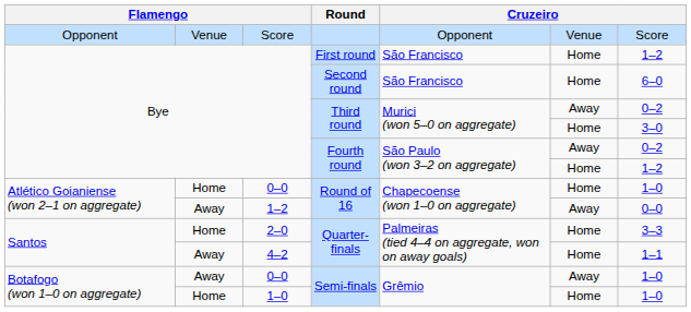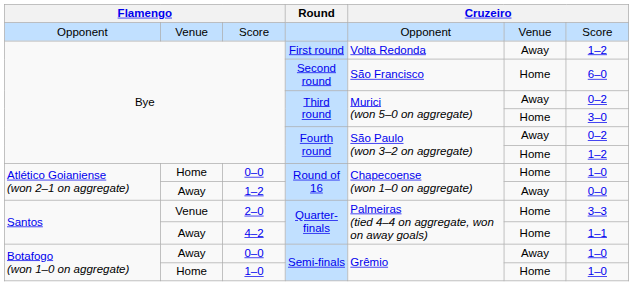 <table class="wikitable" style="text-align: center;">
 <tr>
 <th colspan=3> <a href='#'>Flamengo</a></th>
 <th>Round</th>
 <th colspan=3> <a href='#'>Cruzeiro</a></th>
 </tr>
 <tr bgcolor=#c1e0ff>
 <td width=25%>Opponent</td>
 <td width=10%>Venue</td>
 <td width=10%>Score</td>
 <td width=10%></td>
 <td width=25%>Opponent</td>
 <td width=10%>Venue</td>
 <td width=10%>Score</td>
 </tr>
 <tr>
 <td colspan=3 rowspan=6>Bye</td>
 <td bgcolor=#c1e0ff><a href='#'>First round</a></td>
-<td align=left> <a href='#'>São Francisco</a></td>
-<td>Home</td>
+<td align=left> <a href='#'>Volta Redonda</a></td>
+<td>Away</td>
 <td><a href='#'>1–2</a></td>
 </tr>
 <tr>
 <td bgcolor=#c1e0ff><a href='#'>Second round</a></td>
 <td align=left> <a href='#'>São Francisco</a></td>
 <td>Home</td>
 <td><a href='#'>6–0</a></td>
 </tr>
 <tr>
 <td bgcolor=#c1e0ff rowspan=2><a href='#'>Third round</a></td>
 <td align=left rowspan=2> <a href='#'>Murici</a><br><em>(won 5–0 on aggregate)</em></td>
 <td>Away</td>
 <td><a href='#'>0–2</a></td>
 </tr>
 <tr>
 <td>Home</td>
 <td><a href='#'>3–0</a></td>
 </tr>
 <tr>
 <td bgcolor=#c1e0ff rowspan=2><a href='#'>Fourth round</a></td>
 <td align=left rowspan=2> <a href='#'>São Paulo</a><br><em>(won 3–2 on aggregate)</em></td>
 <td>Away</td>
 <td><a href='#'>0–2</a></td>
 </tr>
 <tr>
 <td>Home</td>
 <td><a href='#'>1–2</a></td>
 </tr>
 <tr>
 <td rowspan=2 align=left> <a href='#'>Atlético Goianiense</a><br><em>(won 2–1 on aggregate)</em></td>
 <td>Home</td>
 <td><a href='#'>0–0</a></td>
 <td rowspan=2 bgcolor=#c1e0ff><a href='#'>Round of 16</a></td>
 <td rowspan=2 align=left> <a href='#'>Chapecoense</a><br><em>(won 1–0 on aggregate)</em></td>
 <td>Home</td>
 <td><a href='#'>1–0</a></td>
 </tr>
 <tr>
 <td>Away</td>
 <td><a href='#'>1–2</a></td>
 <td>Away</td>
 <td><a href='#'>0–0</a></td>
 </tr>
 <tr>
 <td rowspan=2 align=left> <a href='#'>Santos</a><br></td>
-<td>Home</td>
+<td width=10%>Venue</td>
 <td><a href='#'>2–0</a></td>
 <td rowspan=2 bgcolor=#c1e0ff><a href='#'>Quarter-finals</a></td>
 <td rowspan=2 align=left> <a href='#'>Palmeiras</a><br><em>(tied 4–4 on aggregate, won on away goals)</em></td>
 <td>Home</td>
 <td><a href='#'>3–3</a></td>
 </tr>
 <tr>
 <td>Away</td>
 <td><a href='#'>4–2</a></td>
 <td>Home</td>
 <td><a href='#'>1–1</a></td>
 </tr>
 <tr>
 <td rowspan=2 align=left> <a href='#'>Botafogo</a><br><em>(won 1–0 on aggregate)</em></td>
 <td>Away</td>
 <td><a href='#'>0–0</a></td>
 <td rowspan=2 bgcolor=#c1e0ff><a href='#'>Semi-finals</a></td>
 <td rowspan=2 align=left> <a href='#'>Grêmio</a><br></td>
 <td>Away</td>
 <td><a href='#'>1–0</a></td>
 </tr>
 <tr>
 <td>Home</td>
 <td><a href='#'>1–0</a></td>
 <td>Home</td>
 <td><a href='#'>1–0</a></td>
 </tr>
 </table>
